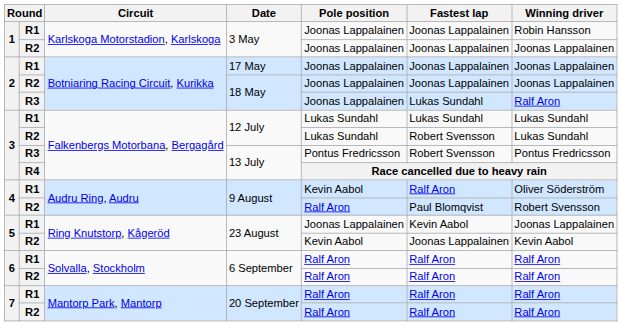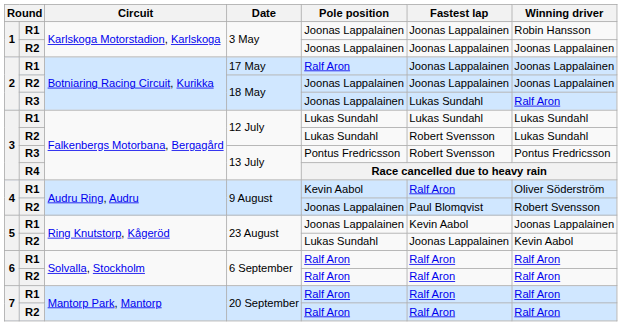 <table class="wikitable" style="font-size: 85%">
 <tr>
 <th colspan=2>Round</th>
 <th>Circuit</th>
 <th>Date</th>
 <th>Pole position</th>
 <th>Fastest lap</th>
 <th>Winning driver</th>
 </tr>
 <tr>
 <th rowspan=2>1</th>
 <th>R1</th>
 <td rowspan=2><a href='#'>Karlskoga Motorstadion</a>, <a href='#'>Karlskoga</a></td>
 <td rowspan=2>3 May</td>
 <td> Joonas Lappalainen</td>
 <td> Joonas Lappalainen</td>
 <td> Robin Hansson</td>
 </tr>
 <tr>
 <th>R2</th>
 <td> Joonas Lappalainen</td>
 <td> Joonas Lappalainen</td>
 <td> Joonas Lappalainen</td>
 </tr>
 <tr style="background:#d0e7ff;">
 <th rowspan=3>2</th>
 <th>R1</th>
 <td rowspan=3><a href='#'>Botniaring Racing Circuit</a>, <a href='#'>Kurikka</a></td>
 <td>17 May</td>
-<td> Joonas Lappalainen</td>
+<td> <a href='#'>Ralf Aron</a></td>
 <td> Joonas Lappalainen</td>
 <td> Joonas Lappalainen</td>
 </tr>
 <tr style="background:#d0e7ff;">
 <th>R2</th>
 <td rowspan=2>18 May</td>
 <td> Joonas Lappalainen</td>
 <td> Joonas Lappalainen</td>
 <td> Joonas Lappalainen</td>
 </tr>
 <tr style="background:#d0e7ff;">
 <th>R3</th>
 <td> Joonas Lappalainen</td>
 <td> Lukas Sundahl</td>
 <td> <a href='#'>Ralf Aron</a></td>
 </tr>
 <tr>
 <th rowspan=4>3</th>
 <th>R1</th>
 <td rowspan=4><a href='#'>Falkenbergs Motorbana</a>, <a href='#'>Bergagård</a></td>
 <td rowspan=2>12 July</td>
 <td> Lukas Sundahl</td>
 <td> Lukas Sundahl</td>
 <td> Lukas Sundahl</td>
 </tr>
 <tr>
 <th>R2</th>
 <td> Lukas Sundahl</td>
 <td> Robert Svensson</td>
 <td> Lukas Sundahl</td>
 </tr>
 <tr>
 <th>R3</th>
 <td rowspan=2>13 July</td>
 <td> Pontus Fredricsson</td>
 <td> Robert Svensson</td>
 <td> Pontus Fredricsson</td>
 </tr>
 <tr>
 <th>R4</th>
 <th colspan=3>Race cancelled due to heavy rain</th>
 </tr>
 <tr style="background:#d0e7ff;">
 <th rowspan=2>4</th>
 <th>R1</th>
 <td rowspan=2><a href='#'>Audru Ring</a>, <a href='#'>Audru</a></td>
 <td rowspan=2>9 August</td>
 <td> Kevin Aabol</td>
 <td> <a href='#'>Ralf Aron</a></td>
 <td> Oliver Söderström</td>
 </tr>
 <tr style="background:#d0e7ff;">
 <th>R2</th>
-<td> <a href='#'>Ralf Aron</a></td>
+<td> Joonas Lappalainen</td>
 <td> Paul Blomqvist</td>
 <td> Robert Svensson</td>
 </tr>
 <tr>
 <th rowspan=2>5</th>
 <th>R1</th>
 <td rowspan=2><a href='#'>Ring Knutstorp</a>, <a href='#'>Kågeröd</a></td>
 <td rowspan=2>23 August</td>
 <td> Joonas Lappalainen</td>
 <td> Kevin Aabol</td>
 <td> Joonas Lappalainen</td>
 </tr>
 <tr>
 <th>R2</th>
-<td> Kevin Aabol</td>
+<td> Lukas Sundahl</td>
 <td> Joonas Lappalainen</td>
 <td> Kevin Aabol</td>
 </tr>
 <tr>
 <th rowspan=2>6</th>
 <th>R1</th>
 <td rowspan=2><a href='#'>Solvalla</a>, <a href='#'>Stockholm</a></td>
 <td rowspan=2>6 September</td>
 <td> <a href='#'>Ralf Aron</a></td>
 <td> <a href='#'>Ralf Aron</a></td>
 <td> <a href='#'>Ralf Aron</a></td>
 </tr>
 <tr>
 <th>R2</th>
 <td> <a href='#'>Ralf Aron</a></td>
 <td> <a href='#'>Ralf Aron</a></td>
 <td> <a href='#'>Ralf Aron</a></td>
 </tr>
 <tr style="background:#d0e7ff;">
 <th rowspan=2>7</th>
 <th>R1</th>
 <td rowspan=2><a href='#'>Mantorp Park</a>, <a href='#'>Mantorp</a></td>
 <td rowspan=2>20 September</td>
 <td> <a href='#'>Ralf Aron</a></td>
 <td> <a href='#'>Ralf Aron</a></td>
 <td> <a href='#'>Ralf Aron</a></td>
 </tr>
 <tr style="background:#d0e7ff;">
 <th>R2</th>
 <td> <a href='#'>Ralf Aron</a></td>
 <td> <a href='#'>Ralf Aron</a></td>
 <td> <a href='#'>Ralf Aron</a></td>
 </tr>
 </table>
